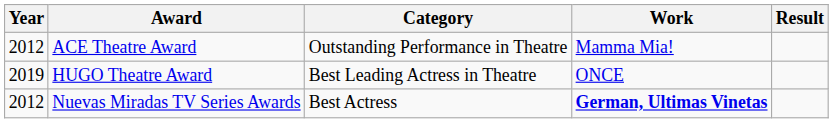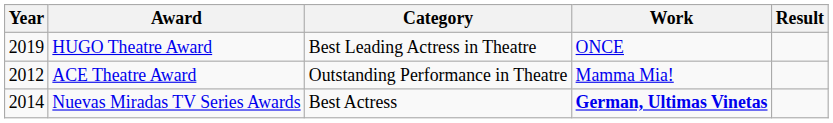 <table class="wikitable sortable">
 <tr>
 <th>Year</th>
 <th>Award</th>
 <th>Category</th>
 <th>Work</th>
 <th>Result</th>
-</tr>
-<tr>
-<td>2012</td>
-<td><a href='#'>ACE Theatre Award</a></td>
-<td>Outstanding Performance in Theatre</td>
-<td><a href='#'>Mamma Mia!</a></td>
-<td></td>
 </tr>
 <tr>
 <td>2019</td>
 <td><a href='#'>HUGO Theatre Award</a></td>
 <td>Best Leading Actress in Theatre</td>
 <td><a href='#'>ONCE</a></td>
 <td></td>
 </tr>
 <tr>
 <td>2012</td>
+<td><a href='#'>ACE Theatre Award</a></td>
+<td>Outstanding Performance in Theatre</td>
+<td><a href='#'>Mamma Mia!</a></td>
+<td></td>
+</tr>
+<tr>
+<td>2014</td>
 <td><a href='#'>Nuevas Miradas TV Series Awards</a></td>
 <td>Best Actress</td>
 <td><strong><a href='#'>German, Ultimas Vinetas</a></strong></td>
 <td></td>
 </tr>
 </table>
